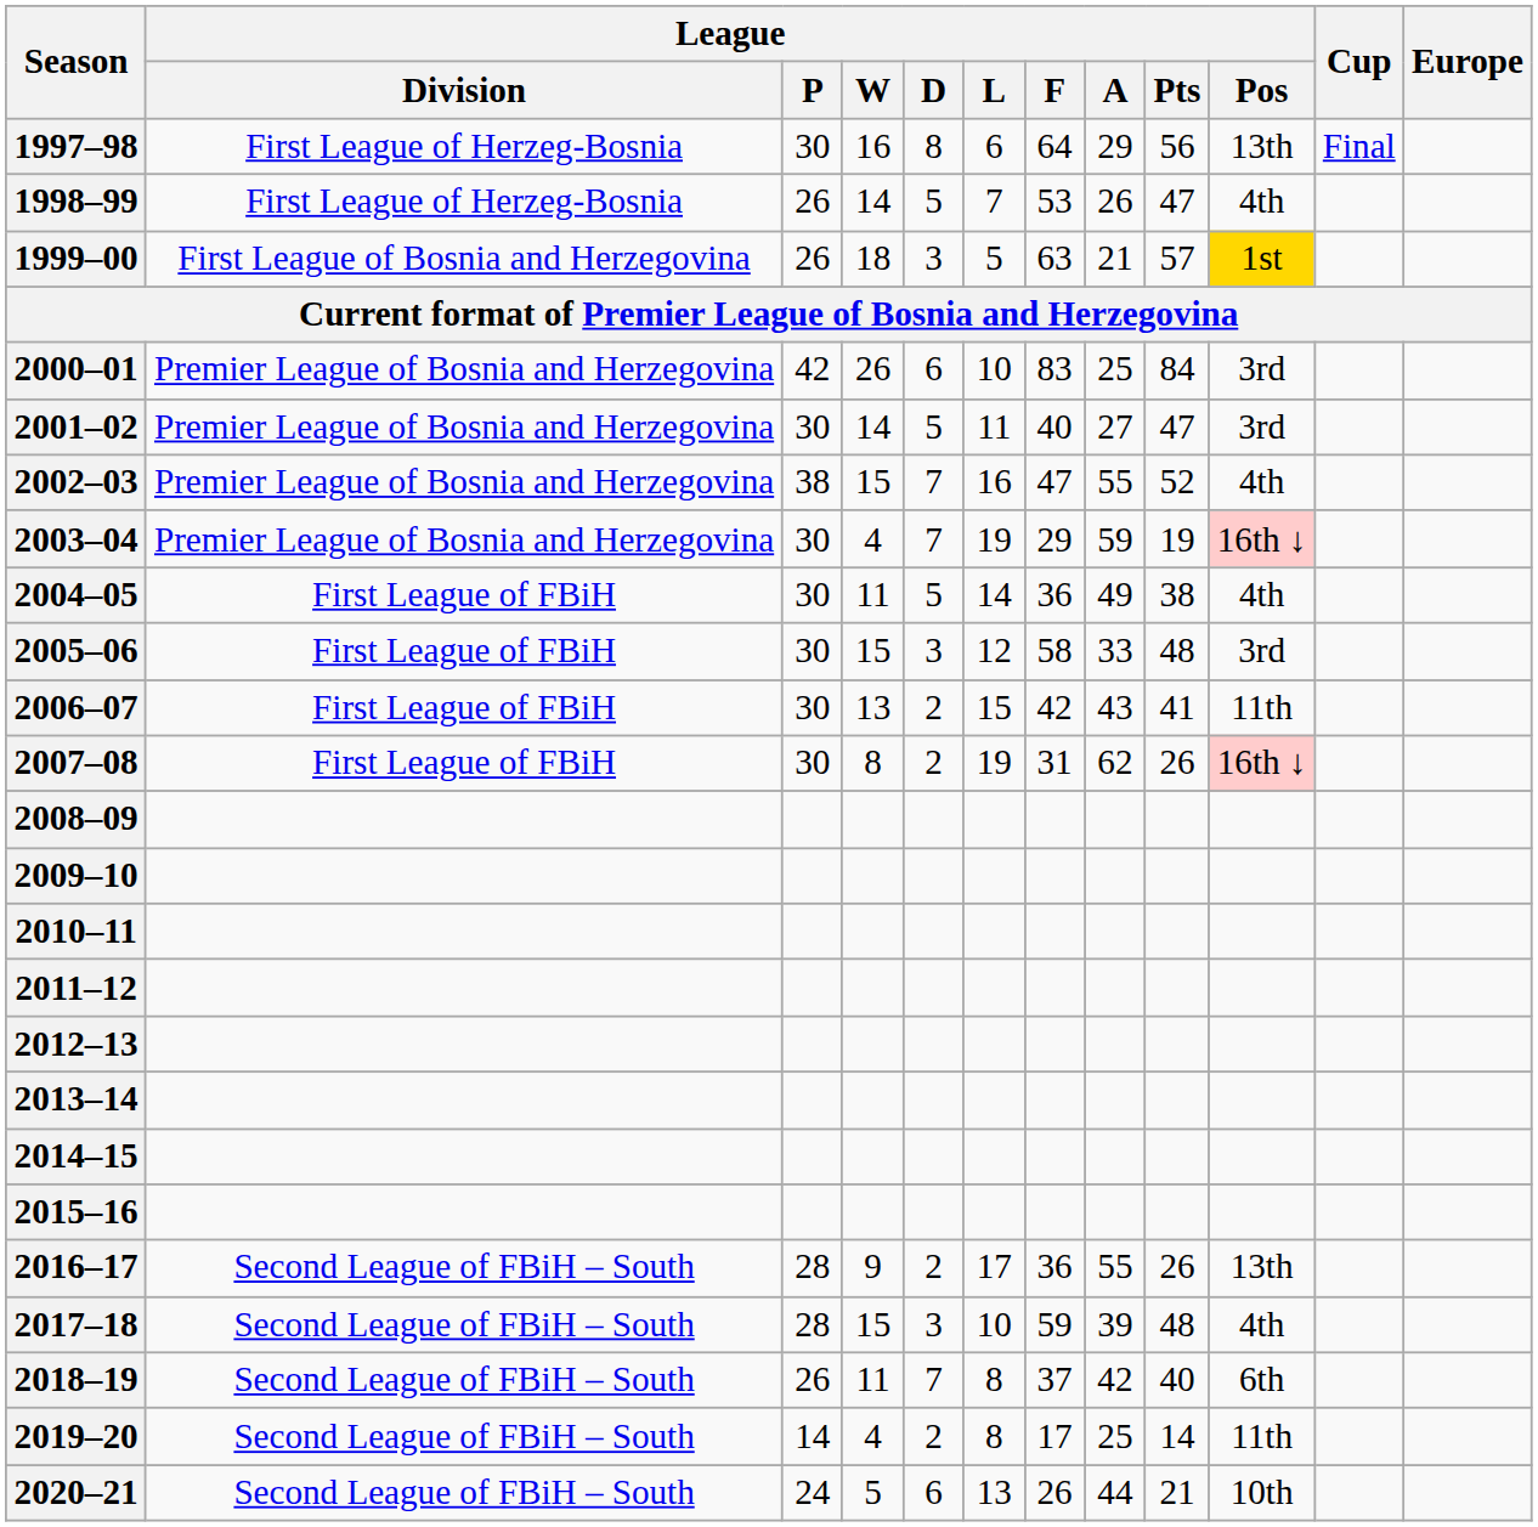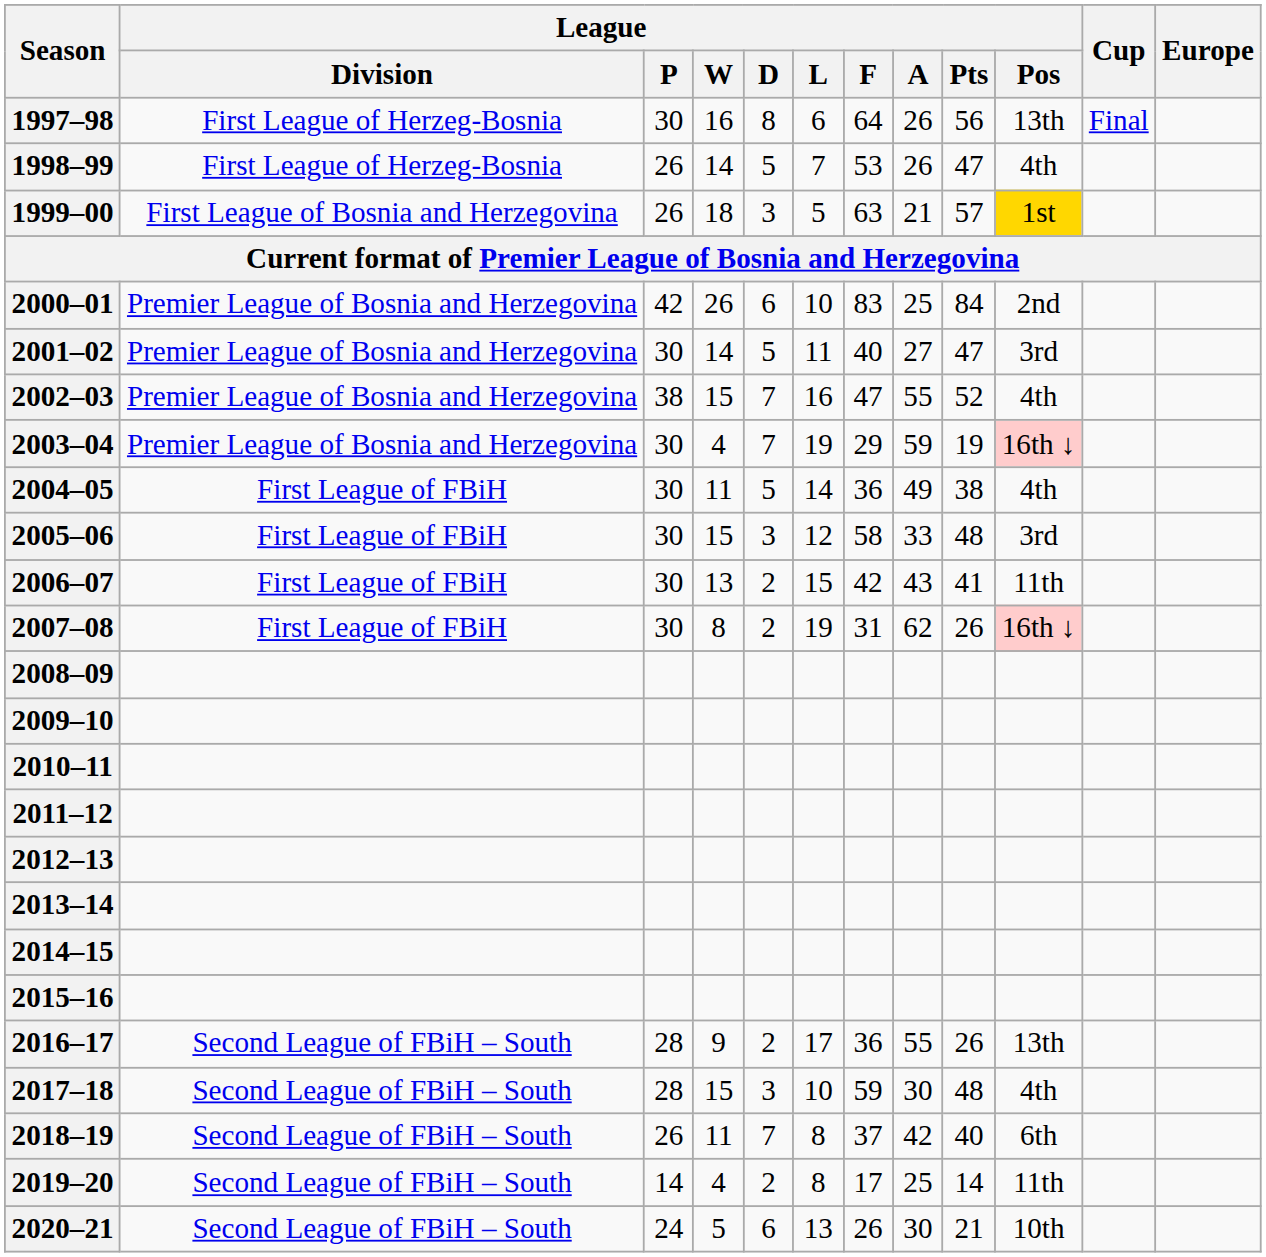 <table class="wikitable" style="text-align: center">
 <tr>
 <th rowspan="2">Season</th>
 <th colspan="9">League</th>
 <th rowspan="2">Cup</th>
 <th rowspan="2">Europe</th>
 </tr>
 <tr>
 <th>Division</th>
 <th width="20">P</th>
 <th width="20">W</th>
 <th width="20">D</th>
 <th width="20">L</th>
 <th width="20">F</th>
 <th width="20">A</th>
 <th width="20">Pts</th>
 <th>Pos</th>
 </tr>
 <tr>
 <th>1997–98</th>
 <td><a href='#'>First League of Herzeg-Bosnia</a></td>
 <td>30</td>
 <td>16</td>
 <td>8</td>
 <td>6</td>
 <td>64</td>
-<td>29</td>
+<td>26</td>
 <td>56</td>
 <td>13th</td>
 <td><a href='#'>Final</a></td>
 </tr>
 <tr>
 <th>1998–99</th>
 <td><a href='#'>First League of Herzeg-Bosnia</a></td>
 <td>26</td>
 <td>14</td>
 <td>5</td>
 <td>7</td>
 <td>53</td>
 <td>26</td>
 <td>47</td>
 <td>4th</td>
 <td></td>
 <td></td>
 </tr>
 <tr>
 <th>1999–00</th>
 <td><a href='#'>First League of Bosnia and Herzegovina</a></td>
 <td>26</td>
 <td>18</td>
 <td>3</td>
 <td>5</td>
 <td>63</td>
 <td>21</td>
 <td>57</td>
 <td bgcolor=gold>1st</td>
 <td></td>
 <td></td>
 </tr>
 <tr>
 <th colspan="15">Current format of <a href='#'>Premier League of Bosnia and Herzegovina</a></th>
 </tr>
 <tr>
 <th>2000–01</th>
 <td><a href='#'>Premier League of Bosnia and Herzegovina</a></td>
 <td>42</td>
 <td>26</td>
 <td>6</td>
 <td>10</td>
 <td>83</td>
 <td>25</td>
 <td>84</td>
-<td>3rd</td>
+<td>2nd</td>
 <td></td>
 <td></td>
 </tr>
 <tr>
 <th>2001–02</th>
 <td><a href='#'>Premier League of Bosnia and Herzegovina</a></td>
 <td>30</td>
 <td>14</td>
 <td>5</td>
 <td>11</td>
 <td>40</td>
 <td>27</td>
 <td>47</td>
 <td>3rd</td>
 <td></td>
 <td></td>
 </tr>
 <tr>
 <th>2002–03</th>
 <td><a href='#'>Premier League of Bosnia and Herzegovina</a></td>
 <td>38</td>
 <td>15</td>
 <td>7</td>
 <td>16</td>
 <td>47</td>
 <td>55</td>
 <td>52</td>
 <td>4th</td>
 <td></td>
 <td></td>
 </tr>
 <tr>
 <th>2003–04</th>
 <td><a href='#'>Premier League of Bosnia and Herzegovina</a></td>
 <td>30</td>
 <td>4</td>
 <td>7</td>
 <td>19</td>
 <td>29</td>
 <td>59</td>
 <td>19</td>
 <td bgcolor=#FFCCCC>16th ↓</td>
 <td></td>
 <td></td>
 </tr>
 <tr>
 <th>2004–05</th>
 <td><a href='#'>First League of FBiH</a></td>
 <td>30</td>
 <td>11</td>
 <td>5</td>
 <td>14</td>
 <td>36</td>
 <td>49</td>
 <td>38</td>
 <td>4th</td>
 <td></td>
 <td></td>
 </tr>
 <tr>
 <th>2005–06</th>
 <td><a href='#'>First League of FBiH</a></td>
 <td>30</td>
 <td>15</td>
 <td>3</td>
 <td>12</td>
 <td>58</td>
 <td>33</td>
 <td>48</td>
 <td>3rd</td>
 <td></td>
 <td></td>
 </tr>
 <tr>
 <th>2006–07</th>
 <td><a href='#'>First League of FBiH</a></td>
 <td>30</td>
 <td>13</td>
 <td>2</td>
 <td>15</td>
 <td>42</td>
 <td>43</td>
 <td>41</td>
 <td>11th</td>
 <td></td>
 <td></td>
 </tr>
 <tr>
 <th>2007–08</th>
 <td><a href='#'>First League of FBiH</a></td>
 <td>30</td>
 <td>8</td>
 <td>2</td>
 <td>19</td>
 <td>31</td>
 <td>62</td>
 <td>26</td>
 <td bgcolor=#FFCCCC>16th ↓</td>
 <td></td>
 <td></td>
 </tr>
 <tr>
 <th>2008–09</th>
 <td></td>
 <td></td>
 <td></td>
 <td></td>
 <td></td>
 <td></td>
 <td></td>
 <td></td>
 <td></td>
 <td></td>
 <td></td>
 </tr>
 <tr>
 <th>2009–10</th>
 <td></td>
 <td></td>
 <td></td>
 <td></td>
 <td></td>
 <td></td>
 <td></td>
 <td></td>
 <td></td>
 <td></td>
 <td></td>
 </tr>
 <tr>
 <th>2010–11</th>
 <td></td>
 <td></td>
 <td></td>
 <td></td>
 <td></td>
 <td></td>
 <td></td>
 <td></td>
 <td></td>
 <td></td>
 <td></td>
 </tr>
 <tr>
 <th>2011–12</th>
 <td></td>
 <td></td>
 <td></td>
 <td></td>
 <td></td>
 <td></td>
 <td></td>
 <td></td>
 <td></td>
 <td></td>
 <td></td>
 </tr>
 <tr>
 <th>2012–13</th>
 <td></td>
 <td></td>
 <td></td>
 <td></td>
 <td></td>
 <td></td>
 <td></td>
 <td></td>
 <td></td>
 <td></td>
 <td></td>
 </tr>
 <tr>
 <th>2013–14</th>
 <td></td>
 <td></td>
 <td></td>
 <td></td>
 <td></td>
 <td></td>
 <td></td>
 <td></td>
 <td></td>
 <td></td>
 <td></td>
 </tr>
 <tr>
 <th>2014–15</th>
 <td></td>
 <td></td>
 <td></td>
 <td></td>
 <td></td>
 <td></td>
 <td></td>
 <td></td>
 <td></td>
 <td></td>
 <td></td>
 </tr>
 <tr>
 <th>2015–16</th>
 <td></td>
 <td></td>
 <td></td>
 <td></td>
 <td></td>
 <td></td>
 <td></td>
 <td></td>
 <td></td>
 <td></td>
 <td></td>
 </tr>
 <tr>
 <th>2016–17</th>
 <td><a href='#'>Second League of FBiH – South</a></td>
 <td>28</td>
 <td>9</td>
 <td>2</td>
 <td>17</td>
 <td>36</td>
 <td>55</td>
 <td>26</td>
 <td>13th</td>
 <td></td>
 <td></td>
 </tr>
 <tr>
 <th>2017–18</th>
 <td><a href='#'>Second League of FBiH – South</a></td>
 <td>28</td>
 <td>15</td>
 <td>3</td>
 <td>10</td>
 <td>59</td>
-<td>39</td>
+<td>30</td>
 <td>48</td>
 <td>4th</td>
 <td></td>
 <td></td>
 </tr>
 <tr>
 <th>2018–19</th>
 <td><a href='#'>Second League of FBiH – South</a></td>
 <td>26</td>
 <td>11</td>
 <td>7</td>
 <td>8</td>
 <td>37</td>
 <td>42</td>
 <td>40</td>
 <td>6th</td>
 <td></td>
 <td></td>
 </tr>
 <tr>
 <th>2019–20</th>
 <td><a href='#'>Second League of FBiH – South</a></td>
 <td>14</td>
 <td>4</td>
 <td>2</td>
 <td>8</td>
 <td>17</td>
 <td>25</td>
 <td>14</td>
 <td>11th</td>
 <td></td>
 <td></td>
 </tr>
 <tr>
 <th>2020–21</th>
 <td><a href='#'>Second League of FBiH – South</a></td>
 <td>24</td>
 <td>5</td>
 <td>6</td>
 <td>13</td>
 <td>26</td>
-<td>44</td>
+<td>30</td>
 <td>21</td>
 <td>10th</td>
 <td></td>
 <td></td>
 </tr>
 </table>
